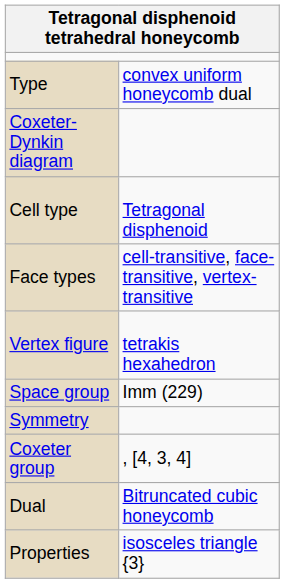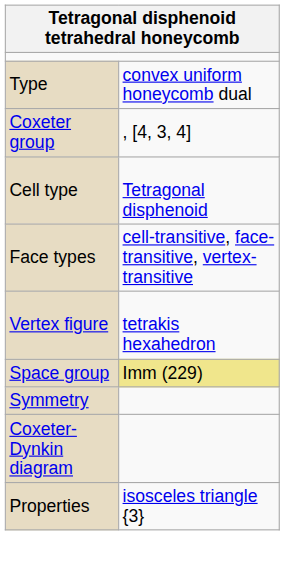 <table class="wikitable" align="right" style="margin-left:10px" width="250">
 <tr>
 <th bgcolor=#e7dcc3 colspan=2>Tetragonal disphenoid tetrahedral honeycomb</th>
 </tr>
 <tr>
 <td colspan=2 align=center></td>
 </tr>
 <tr>
 <td bgcolor=#e7dcc3>Type</td>
 <td><a href='#'>convex uniform honeycomb</a> dual</td>
 </tr>
 <tr>
-<td bgcolor=#e7dcc3><a href='#'>Coxeter-Dynkin diagram</a></td>
-<td></td>
+<td bgcolor=#e7dcc3><a href='#'>Coxeter group</a></td>
+<td>, [4, 3, 4]</td>
 </tr>
 <tr>
 <td bgcolor=#e7dcc3>Cell type</td>
 <td><br><a href='#'>Tetragonal disphenoid</a></td>
 </tr>
 <tr>
 <td bgcolor=#e7dcc3>Face types</td>
 <td><a href='#'>cell-transitive</a>, <a href='#'>face-transitive</a>, <a href='#'>vertex-transitive</a></td>
 </tr>
 <tr>
 <td bgcolor=#e7dcc3><a href='#'>Vertex figure</a></td>
 <td><br><a href='#'>tetrakis hexahedron</a><br></td>
 </tr>
 <tr>
 <td bgcolor=#e7dcc3><a href='#'>Space group</a></td>
-<td>Imm (229)</td>
+<td style="background: khaki;">Imm (229)</td>
 </tr>
 <tr>
 <td bgcolor=#e7dcc3><a href='#'>Symmetry</a></td>
 <td></td>
 </tr>
 <tr>
-<td bgcolor=#e7dcc3><a href='#'>Coxeter group</a></td>
-<td>, [4, 3, 4]</td>
-</tr>
-<tr>
-<td bgcolor=#e7dcc3>Dual</td>
-<td><a href='#'>Bitruncated cubic honeycomb</a></td>
+<td bgcolor=#e7dcc3><a href='#'>Coxeter-Dynkin diagram</a></td>
+<td></td>
 </tr>
 <tr>
 <td bgcolor=#e7dcc3>Properties</td>
 <td><a href='#'>isosceles triangle</a> {3}</td>
 </tr>
 </table>
